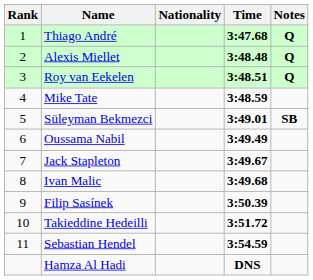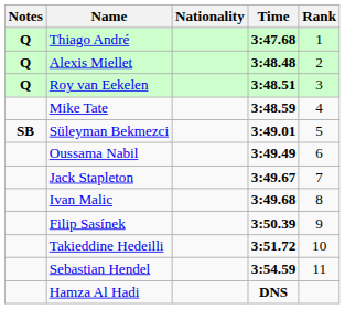 <table class="wikitable sortable" style="text-align:center">
 <tr>
-<th>Rank</th>
+<th>Notes</th>
 <th>Name</th>
 <th>Nationality</th>
 <th>Time</th>
-<th>Notes</th>
+<th>Rank</th>
 </tr>
 <tr bgcolor=ccffcc>
-<td>1</td>
+<td><strong>Q</strong></td>
 <td align=left><a href='#'>Thiago André</a></td>
 <td align=left></td>
 <td><strong>3:47.68</strong></td>
-<td><strong>Q</strong></td>
+<td>1</td>
 </tr>
 <tr bgcolor=ccffcc>
-<td>2</td>
+<td><strong>Q</strong></td>
 <td align=left><a href='#'>Alexis Miellet</a></td>
 <td align=left></td>
 <td><strong>3:48.48</strong></td>
-<td><strong>Q</strong></td>
+<td>2</td>
 </tr>
 <tr bgcolor=ccffcc>
-<td>3</td>
+<td><strong>Q</strong></td>
 <td align=left><a href='#'>Roy van Eekelen</a></td>
 <td align=left></td>
 <td><strong>3:48.51</strong></td>
-<td><strong>Q</strong></td>
+<td>3</td>
 </tr>
 <tr>
-<td>4</td>
+<td></td>
 <td align=left><a href='#'>Mike Tate</a></td>
 <td align=left></td>
 <td><strong>3:48.59</strong></td>
-<td></td>
+<td>4</td>
 </tr>
 <tr>
-<td>5</td>
+<td><strong>SB</strong></td>
 <td align=left><a href='#'>Süleyman Bekmezci</a></td>
 <td align=left></td>
 <td><strong>3:49.01</strong></td>
-<td><strong>SB</strong></td>
+<td>5</td>
 </tr>
 <tr>
-<td>6</td>
+<td></td>
 <td align=left><a href='#'>Oussama Nabil</a></td>
 <td align=left></td>
 <td><strong>3:49.49</strong></td>
-<td></td>
+<td>6</td>
 </tr>
 <tr>
-<td>7</td>
+<td></td>
 <td align=left><a href='#'>Jack Stapleton</a></td>
 <td align=left></td>
 <td><strong>3:49.67</strong></td>
-<td></td>
+<td>7</td>
 </tr>
 <tr>
-<td>8</td>
+<td></td>
 <td align=left><a href='#'>Ivan Malic</a></td>
 <td align=left></td>
 <td><strong>3:49.68</strong></td>
-<td></td>
+<td>8</td>
 </tr>
 <tr>
-<td>9</td>
+<td></td>
 <td align=left><a href='#'>Filip Sasínek</a></td>
 <td align=left></td>
 <td><strong>3:50.39</strong></td>
-<td></td>
+<td>9</td>
 </tr>
 <tr>
-<td>10</td>
+<td></td>
 <td align=left><a href='#'>Takieddine Hedeilli</a></td>
 <td align=left></td>
 <td><strong>3:51.72</strong></td>
-<td></td>
+<td>10</td>
 </tr>
 <tr>
-<td>11</td>
+<td></td>
 <td align=left><a href='#'>Sebastian Hendel</a></td>
 <td align=left></td>
 <td><strong>3:54.59</strong></td>
-<td></td>
+<td>11</td>
 </tr>
 <tr>
 <td></td>
 <td align=left><a href='#'>Hamza Al Hadi</a></td>
 <td align=left></td>
 <td><strong>DNS</strong></td>
 <td></td>
 </tr>
 </table>
